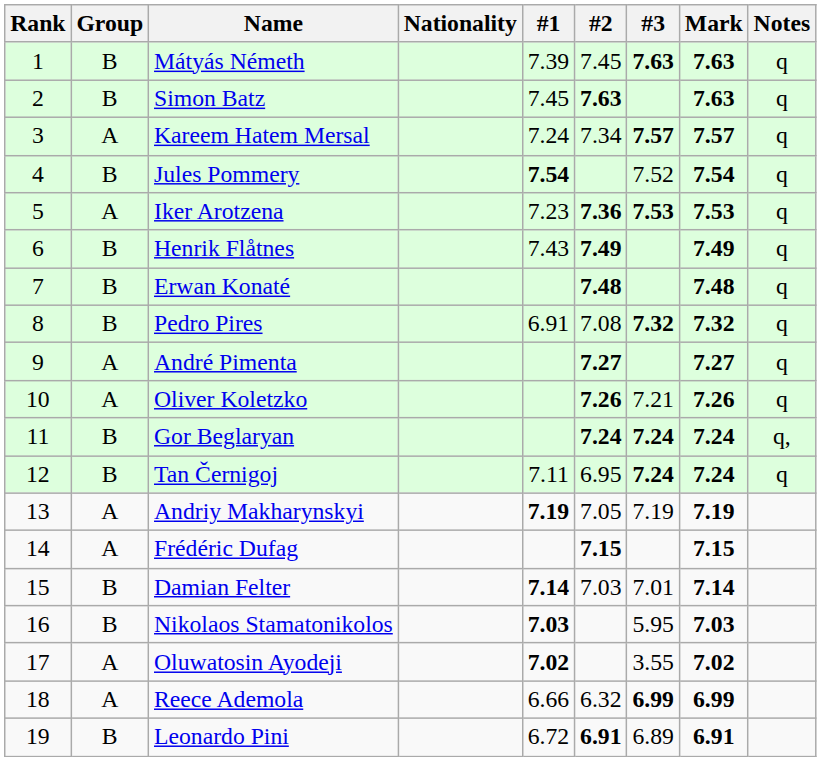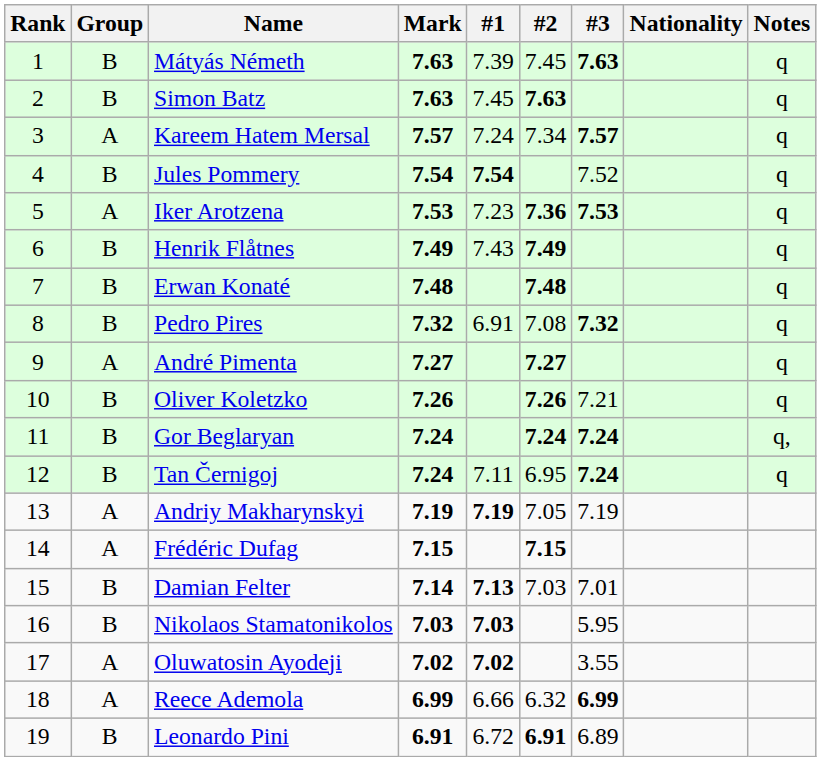 <table class="wikitable sortable" style="text-align:center">
 <tr>
 <th>Rank</th>
 <th>Group</th>
 <th>Name</th>
-<th>Nationality</th>
+<th>Mark</th>
 <th>#1</th>
 <th>#2</th>
 <th>#3</th>
-<th>Mark</th>
+<th>Nationality</th>
 <th>Notes</th>
 </tr>
 <tr bgcolor=ddffdd>
 <td>1</td>
 <td>B</td>
 <td align=left><a href='#'>Mátyás Németh</a></td>
-<td align=left></td>
+<td><strong>7.63</strong></td>
 <td>7.39</td>
 <td>7.45</td>
 <td><strong>7.63</strong></td>
-<td><strong>7.63</strong></td>
+<td align=left></td>
 <td>q</td>
 </tr>
 <tr bgcolor=ddffdd>
 <td>2</td>
 <td>B</td>
 <td align=left><a href='#'>Simon Batz</a></td>
-<td align=left></td>
+<td><strong>7.63</strong></td>
 <td>7.45</td>
 <td><strong>7.63</strong></td>
 <td></td>
-<td><strong>7.63</strong></td>
+<td align=left></td>
 <td>q</td>
 </tr>
 <tr bgcolor=ddffdd>
 <td>3</td>
 <td>A</td>
 <td align=left><a href='#'>Kareem Hatem Mersal</a></td>
-<td align=left></td>
+<td><strong>7.57</strong></td>
 <td>7.24</td>
 <td>7.34</td>
 <td><strong>7.57</strong></td>
-<td><strong>7.57</strong></td>
+<td align=left></td>
 <td>q</td>
 </tr>
 <tr bgcolor=ddffdd>
 <td>4</td>
 <td>B</td>
 <td align=left><a href='#'>Jules Pommery</a></td>
-<td align=left></td>
+<td><strong>7.54</strong></td>
 <td><strong>7.54</strong></td>
 <td></td>
 <td>7.52</td>
-<td><strong>7.54</strong></td>
+<td align=left></td>
 <td>q</td>
 </tr>
 <tr bgcolor=ddffdd>
 <td>5</td>
 <td>A</td>
 <td align=left><a href='#'>Iker Arotzena</a></td>
-<td align=left></td>
+<td><strong>7.53</strong></td>
 <td>7.23</td>
 <td><strong>7.36</strong></td>
 <td><strong>7.53</strong></td>
-<td><strong>7.53</strong></td>
+<td align=left></td>
 <td>q</td>
 </tr>
 <tr bgcolor=ddffdd>
 <td>6</td>
 <td>B</td>
 <td align=left><a href='#'>Henrik Flåtnes</a></td>
-<td align=left></td>
+<td><strong>7.49</strong></td>
 <td>7.43</td>
 <td><strong>7.49</strong></td>
 <td></td>
-<td><strong>7.49</strong></td>
+<td align=left></td>
 <td>q</td>
 </tr>
 <tr bgcolor=ddffdd>
 <td>7</td>
 <td>B</td>
 <td align=left><a href='#'>Erwan Konaté</a></td>
-<td align=left></td>
+<td><strong>7.48</strong></td>
 <td></td>
 <td><strong>7.48</strong></td>
 <td></td>
-<td><strong>7.48</strong></td>
+<td align=left></td>
 <td>q</td>
 </tr>
 <tr bgcolor=ddffdd>
 <td>8</td>
 <td>B</td>
 <td align=left><a href='#'>Pedro Pires</a></td>
-<td align=left></td>
+<td><strong>7.32</strong></td>
 <td>6.91</td>
 <td>7.08</td>
 <td><strong>7.32</strong></td>
-<td><strong>7.32</strong></td>
+<td align=left></td>
 <td>q</td>
 </tr>
 <tr bgcolor=ddffdd>
 <td>9</td>
 <td>A</td>
 <td align=left><a href='#'>André Pimenta</a></td>
-<td align=left></td>
+<td><strong>7.27</strong></td>
 <td></td>
 <td><strong>7.27</strong></td>
 <td></td>
-<td><strong>7.27</strong></td>
+<td align=left></td>
 <td>q</td>
 </tr>
 <tr bgcolor=ddffdd>
 <td>10</td>
-<td>A</td>
+<td>B</td>
 <td align=left><a href='#'>Oliver Koletzko</a></td>
-<td align=left></td>
+<td><strong>7.26</strong></td>
 <td></td>
 <td><strong>7.26</strong></td>
 <td>7.21</td>
-<td><strong>7.26</strong></td>
+<td align=left></td>
 <td>q</td>
 </tr>
 <tr bgcolor=ddffdd>
 <td>11</td>
 <td>B</td>
 <td align=left><a href='#'>Gor Beglaryan</a></td>
-<td align=left></td>
+<td><strong>7.24</strong></td>
 <td></td>
 <td><strong>7.24</strong></td>
 <td><strong>7.24</strong></td>
-<td><strong>7.24</strong></td>
+<td align=left></td>
 <td>q, </td>
 </tr>
 <tr bgcolor=ddffdd>
 <td>12</td>
 <td>B</td>
 <td align=left><a href='#'>Tan Černigoj</a></td>
-<td align=left></td>
+<td><strong>7.24</strong></td>
 <td>7.11</td>
 <td>6.95</td>
 <td><strong>7.24</strong></td>
-<td><strong>7.24</strong></td>
+<td align=left></td>
 <td>q</td>
 </tr>
 <tr>
 <td>13</td>
 <td>A</td>
 <td align=left><a href='#'>Andriy Makharynskyi</a></td>
-<td align=left></td>
+<td><strong>7.19</strong></td>
 <td><strong>7.19</strong></td>
 <td>7.05</td>
 <td>7.19</td>
-<td><strong>7.19</strong></td>
+<td align=left></td>
 <td></td>
 </tr>
 <tr>
 <td>14</td>
 <td>A</td>
 <td align=left><a href='#'>Frédéric Dufag</a></td>
-<td align=left></td>
+<td><strong>7.15</strong></td>
 <td></td>
 <td><strong>7.15</strong></td>
 <td></td>
-<td><strong>7.15</strong></td>
+<td align=left></td>
 <td></td>
 </tr>
 <tr>
 <td>15</td>
 <td>B</td>
 <td align=left><a href='#'>Damian Felter</a></td>
-<td align=left></td>
 <td><strong>7.14</strong></td>
+<td><strong>7.13</strong></td>
 <td>7.03</td>
 <td>7.01</td>
-<td><strong>7.14</strong></td>
+<td align=left></td>
 <td></td>
 </tr>
 <tr>
 <td>16</td>
 <td>B</td>
 <td align=left><a href='#'>Nikolaos Stamatonikolos</a></td>
-<td align=left></td>
+<td><strong>7.03</strong></td>
 <td><strong>7.03</strong></td>
 <td></td>
 <td>5.95</td>
-<td><strong>7.03</strong></td>
+<td align=left></td>
 <td></td>
 </tr>
 <tr>
 <td>17</td>
 <td>A</td>
 <td align=left><a href='#'>Oluwatosin Ayodeji</a></td>
-<td align=left></td>
+<td><strong>7.02</strong></td>
 <td><strong>7.02</strong></td>
 <td></td>
 <td>3.55</td>
-<td><strong>7.02</strong></td>
+<td align=left></td>
 <td></td>
 </tr>
 <tr>
 <td>18</td>
 <td>A</td>
 <td align=left><a href='#'>Reece Ademola</a></td>
-<td align=left></td>
+<td><strong>6.99</strong></td>
 <td>6.66</td>
 <td>6.32</td>
 <td><strong>6.99</strong></td>
-<td><strong>6.99</strong></td>
+<td align=left></td>
 <td></td>
 </tr>
 <tr>
 <td>19</td>
 <td>B</td>
 <td align=left><a href='#'>Leonardo Pini</a></td>
-<td align=left></td>
+<td><strong>6.91</strong></td>
 <td>6.72</td>
 <td><strong>6.91</strong></td>
 <td>6.89</td>
-<td><strong>6.91</strong></td>
+<td align=left></td>
 <td></td>
 </tr>
 </table>
